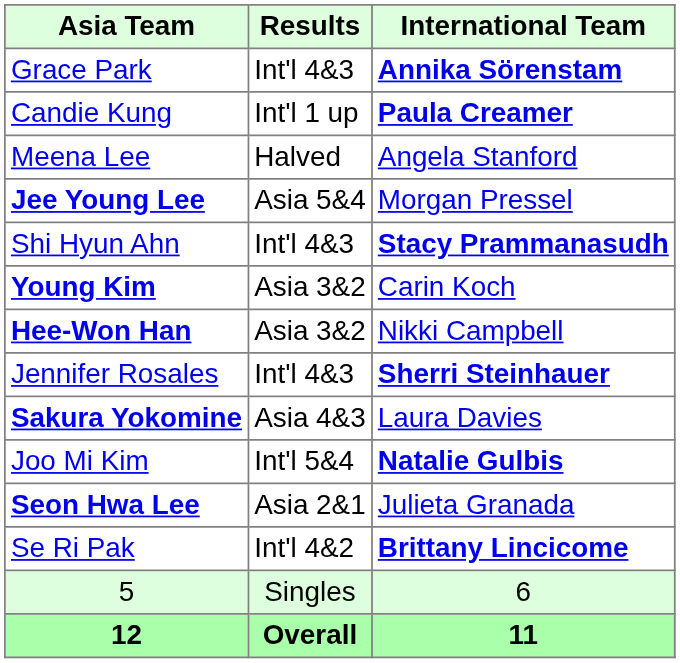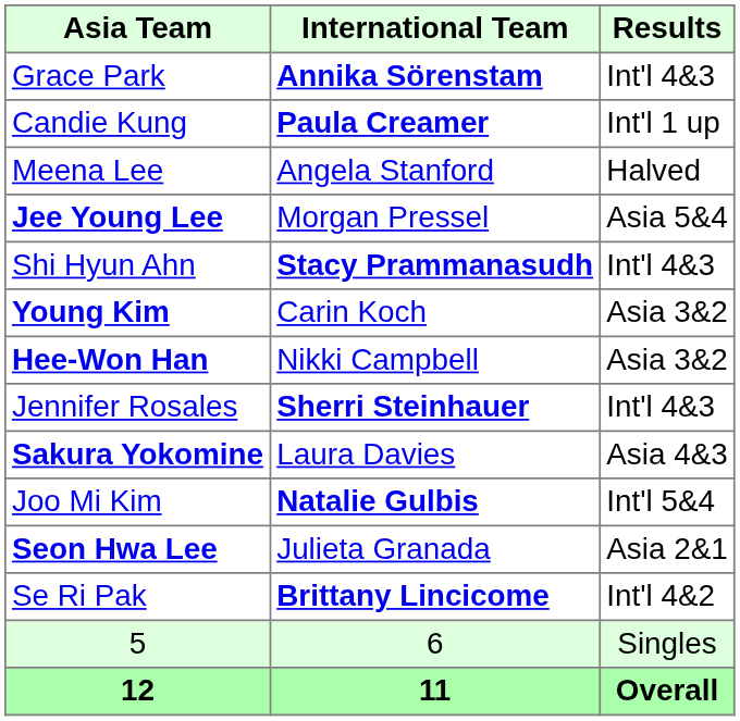 <table border="1" cellpadding="3" style="border-collapse: collapse;">
 <tr style="background:#ddffdd;">
 <th>Asia Team</th>
+<th>International Team</th>
 <th>Results</th>
-<th>International Team</th>
 </tr>
 <tr>
 <td><a href='#'>Grace Park</a></td>
+<td><strong><a href='#'>Annika Sörenstam</a></strong></td>
 <td>Int'l 4&3</td>
-<td><strong><a href='#'>Annika Sörenstam</a></strong></td>
 </tr>
 <tr>
 <td><a href='#'>Candie Kung</a></td>
+<td><strong><a href='#'>Paula Creamer</a></strong></td>
 <td>Int'l 1 up</td>
-<td><strong><a href='#'>Paula Creamer</a></strong></td>
 </tr>
 <tr>
 <td><a href='#'>Meena Lee</a></td>
+<td><a href='#'>Angela Stanford</a></td>
 <td>Halved</td>
-<td><a href='#'>Angela Stanford</a></td>
 </tr>
 <tr>
 <td><strong><a href='#'>Jee Young Lee</a></strong></td>
+<td><a href='#'>Morgan Pressel</a></td>
 <td>Asia 5&4</td>
-<td><a href='#'>Morgan Pressel</a></td>
 </tr>
 <tr>
 <td><a href='#'>Shi Hyun Ahn</a></td>
+<td><strong><a href='#'>Stacy Prammanasudh</a></strong></td>
 <td>Int'l 4&3</td>
-<td><strong><a href='#'>Stacy Prammanasudh</a></strong></td>
 </tr>
 <tr>
 <td><strong><a href='#'>Young Kim</a></strong></td>
+<td><a href='#'>Carin Koch</a></td>
 <td>Asia 3&2</td>
-<td><a href='#'>Carin Koch</a></td>
 </tr>
 <tr>
 <td><strong><a href='#'>Hee-Won Han</a></strong></td>
+<td><a href='#'>Nikki Campbell</a></td>
 <td>Asia 3&2</td>
-<td><a href='#'>Nikki Campbell</a></td>
 </tr>
 <tr>
 <td><a href='#'>Jennifer Rosales</a></td>
+<td><strong><a href='#'>Sherri Steinhauer</a></strong></td>
 <td>Int'l 4&3</td>
-<td><strong><a href='#'>Sherri Steinhauer</a></strong></td>
 </tr>
 <tr>
 <td><strong><a href='#'>Sakura Yokomine</a></strong></td>
+<td><a href='#'>Laura Davies</a></td>
 <td>Asia 4&3</td>
-<td><a href='#'>Laura Davies</a></td>
 </tr>
 <tr>
 <td><a href='#'>Joo Mi Kim</a></td>
+<td><strong><a href='#'>Natalie Gulbis</a></strong></td>
 <td>Int'l 5&4</td>
-<td><strong><a href='#'>Natalie Gulbis</a></strong></td>
 </tr>
 <tr>
 <td><strong><a href='#'>Seon Hwa Lee</a></strong></td>
+<td><a href='#'>Julieta Granada</a></td>
 <td>Asia 2&1</td>
-<td><a href='#'>Julieta Granada</a></td>
 </tr>
 <tr>
 <td><a href='#'>Se Ri Pak</a></td>
+<td><strong><a href='#'>Brittany Lincicome</a></strong></td>
 <td>Int'l 4&2</td>
-<td><strong><a href='#'>Brittany Lincicome</a></strong></td>
 </tr>
 <tr style="background:#ddffdd;">
 <td align="center">5</td>
+<td align="center">6</td>
 <td align="center">Singles</td>
-<td align="center">6</td>
 </tr>
 <tr style="background:#aaffaa;">
 <th>12</th>
+<th>11</th>
 <th>Overall</th>
-<th>11</th>
 </tr>
 </table>
